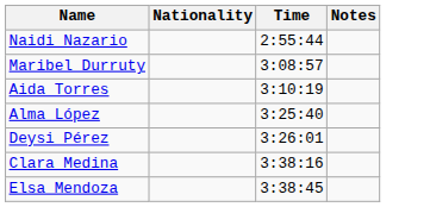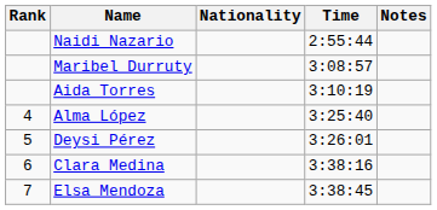 <table class="wikitable sortable" style="text-align:center;font-size:95%">
 <tr>
+<th>Rank</th>
 <th>Name</th>
 <th>Nationality</th>
 <th>Time</th>
 <th>Notes</th>
 </tr>
 <tr>
+<td></td>
 <td align=left><a href='#'>Naidi Nazario</a></td>
 <td align=left></td>
 <td>2:55:44</td>
 <td></td>
 </tr>
 <tr>
+<td></td>
 <td align=left><a href='#'>Maribel Durruty</a></td>
 <td align=left></td>
 <td>3:08:57</td>
 <td></td>
 </tr>
 <tr>
+<td></td>
 <td align=left><a href='#'>Aida Torres</a></td>
 <td align=left></td>
 <td>3:10:19</td>
 <td></td>
 </tr>
 <tr>
+<td>4</td>
 <td align=left><a href='#'>Alma López</a></td>
 <td align=left></td>
 <td>3:25:40</td>
 <td></td>
 </tr>
 <tr>
+<td>5</td>
 <td align=left><a href='#'>Deysi Pérez</a></td>
 <td align=left></td>
 <td>3:26:01</td>
 <td></td>
 </tr>
 <tr>
+<td>6</td>
 <td align=left><a href='#'>Clara Medina</a></td>
 <td align=left></td>
 <td>3:38:16</td>
 <td></td>
 </tr>
 <tr>
+<td>7</td>
 <td align=left><a href='#'>Elsa Mendoza</a></td>
 <td align=left></td>
 <td>3:38:45</td>
 <td></td>
 </tr>
 </table>
